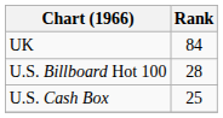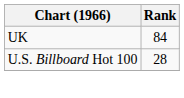 <table class="wikitable sortable">
 <tr>
 <th>Chart (1966)</th>
 <th style="text-align:center;">Rank</th>
 </tr>
 <tr>
 <td>UK</td>
 <td style="text-align:center;">84</td>
 </tr>
 <tr>
 <td>U.S. <em>Billboard</em> Hot 100</td>
 <td style="text-align:center;">28</td>
 </tr>
 <tr>
-<td>U.S. <em>Cash Box</em></td>
-<td style="text-align:center;">25</td>
-</tr>
-<tr>
 </tr>
 </table>
